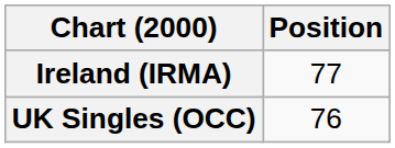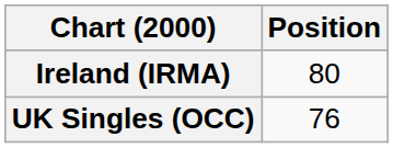 <table class="wikitable plainrowheaders" style="text-align:center">
 <tr>
 <th>Chart (2000)</th>
 <th>Position</th>
 </tr>
 <tr>
 <th scope="row">Ireland (IRMA)</th>
-<td>77</td>
+<td>80</td>
 </tr>
 <tr>
 <th scope="row">UK Singles (OCC)</th>
 <td>76</td>
 </tr>
 </table>
